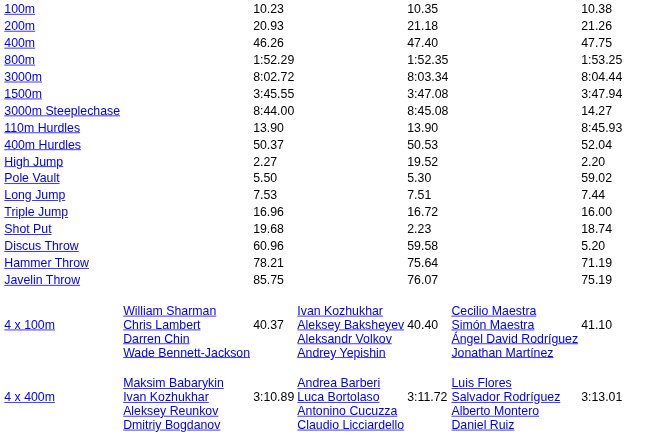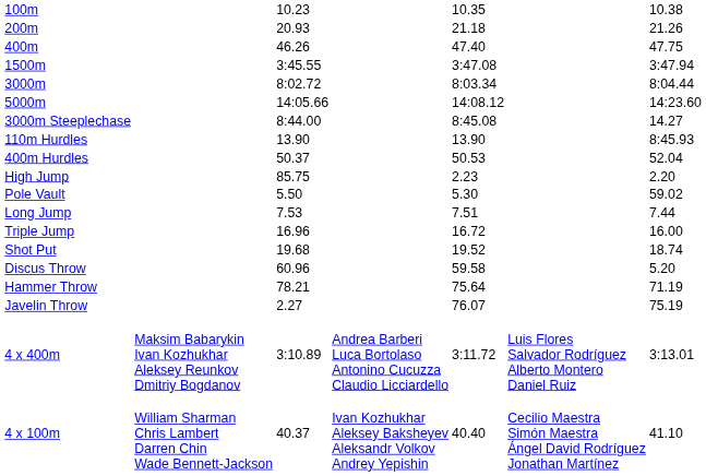 <table>
 <tr>
 <td><a href='#'>100m</a></td>
 <td></td>
 <td>10.23</td>
 <td></td>
 <td>10.35</td>
 <td></td>
 <td>10.38</td>
 </tr>
 <tr>
 <td><a href='#'>200m</a></td>
 <td></td>
 <td>20.93</td>
 <td></td>
 <td>21.18</td>
 <td></td>
 <td>21.26</td>
 </tr>
 <tr>
 <td><a href='#'>400m</a></td>
 <td></td>
 <td>46.26</td>
 <td></td>
 <td>47.40</td>
 <td></td>
 <td>47.75</td>
 </tr>
 <tr>
-<td><a href='#'>800m</a></td>
+<td><a href='#'>1500m</a></td>
 <td></td>
-<td>1:52.29</td>
+<td>3:45.55</td>
 <td></td>
-<td>1:52.35</td>
+<td>3:47.08</td>
 <td></td>
-<td>1:53.25</td>
+<td>3:47.94</td>
 </tr>
 <tr>
 <td><a href='#'>3000m</a></td>
 <td></td>
 <td>8:02.72</td>
 <td></td>
 <td>8:03.34</td>
 <td></td>
 <td>8:04.44</td>
 </tr>
 <tr>
-<td><a href='#'>1500m</a></td>
+<td><a href='#'>5000m</a></td>
 <td></td>
-<td>3:45.55</td>
+<td>14:05.66</td>
 <td></td>
-<td>3:47.08</td>
+<td>14:08.12</td>
 <td></td>
-<td>3:47.94</td>
+<td>14:23.60</td>
 </tr>
 <tr>
 <td><a href='#'>3000m Steeplechase</a></td>
 <td></td>
 <td>8:44.00</td>
 <td></td>
 <td>8:45.08</td>
 <td></td>
 <td>14.27</td>
 </tr>
 <tr>
 <td><a href='#'>110m Hurdles</a></td>
 <td></td>
 <td>13.90</td>
 <td></td>
 <td>13.90</td>
 <td></td>
 <td>8:45.93</td>
 </tr>
 <tr>
 <td><a href='#'>400m Hurdles</a></td>
 <td></td>
 <td>50.37</td>
 <td></td>
 <td>50.53</td>
 <td></td>
 <td>52.04</td>
 </tr>
 <tr>
 <td><a href='#'>High Jump</a></td>
 <td></td>
-<td>2.27</td>
+<td>85.75</td>
 <td></td>
-<td>19.52</td>
+<td>2.23</td>
 <td></td>
 <td>2.20</td>
 </tr>
 <tr>
 <td><a href='#'>Pole Vault</a></td>
 <td></td>
 <td>5.50</td>
 <td></td>
 <td>5.30</td>
 <td></td>
 <td>59.02</td>
 </tr>
 <tr>
 <td><a href='#'>Long Jump</a></td>
 <td></td>
 <td>7.53</td>
 <td></td>
 <td>7.51</td>
 <td></td>
 <td>7.44</td>
 </tr>
 <tr>
 <td><a href='#'>Triple Jump</a></td>
 <td></td>
 <td>16.96</td>
 <td></td>
 <td>16.72</td>
 <td></td>
 <td>16.00</td>
 </tr>
 <tr>
 <td><a href='#'>Shot Put</a></td>
 <td></td>
 <td>19.68</td>
 <td></td>
-<td>2.23</td>
+<td>19.52</td>
 <td></td>
 <td>18.74</td>
 </tr>
 <tr>
 <td><a href='#'>Discus Throw</a></td>
 <td></td>
 <td>60.96</td>
 <td></td>
 <td>59.58</td>
 <td></td>
 <td>5.20</td>
 </tr>
 <tr>
 <td><a href='#'>Hammer Throw</a></td>
 <td></td>
 <td>78.21</td>
 <td></td>
 <td>75.64</td>
 <td></td>
 <td>71.19</td>
 </tr>
 <tr>
 <td><a href='#'>Javelin Throw</a></td>
 <td></td>
-<td>85.75</td>
+<td>2.27</td>
 <td></td>
 <td>76.07</td>
 <td></td>
 <td>75.19</td>
+</tr>
+<tr>
+<td><a href='#'>4 x 400m</a></td>
+<td><br><a href='#'>Maksim Babarykin</a><br><a href='#'>Ivan Kozhukhar</a><br><a href='#'>Aleksey Reunkov</a><br><a href='#'>Dmitriy Bogdanov</a></td>
+<td>3:10.89</td>
+<td><br><a href='#'>Andrea Barberi</a><br><a href='#'>Luca Bortolaso</a><br><a href='#'>Antonino Cucuzza</a><br><a href='#'>Claudio Licciardello</a></td>
+<td>3:11.72</td>
+<td><br><a href='#'>Luis Flores</a><br><a href='#'>Salvador Rodríguez</a><br><a href='#'>Alberto Montero</a><br><a href='#'>Daniel Ruiz</a></td>
+<td>3:13.01</td>
 </tr>
 <tr>
 <td><a href='#'>4 x 100m</a></td>
 <td><br><a href='#'>William Sharman</a><br><a href='#'>Chris Lambert</a><br><a href='#'>Darren Chin</a><br><a href='#'>Wade Bennett-Jackson</a></td>
 <td>40.37</td>
 <td><br><a href='#'>Ivan Kozhukhar</a><br><a href='#'>Aleksey Baksheyev</a><br><a href='#'>Aleksandr Volkov</a><br><a href='#'>Andrey Yepishin</a></td>
 <td>40.40</td>
 <td><br><a href='#'>Cecilio Maestra</a><br><a href='#'>Simón Maestra</a><br><a href='#'>Ángel David Rodríguez</a><br><a href='#'>Jonathan Martínez</a></td>
 <td>41.10</td>
 </tr>
-<tr>
-<td><a href='#'>4 x 400m</a></td>
-<td><br><a href='#'>Maksim Babarykin</a><br><a href='#'>Ivan Kozhukhar</a><br><a href='#'>Aleksey Reunkov</a><br><a href='#'>Dmitriy Bogdanov</a></td>
-<td>3:10.89</td>
-<td><br><a href='#'>Andrea Barberi</a><br><a href='#'>Luca Bortolaso</a><br><a href='#'>Antonino Cucuzza</a><br><a href='#'>Claudio Licciardello</a></td>
-<td>3:11.72</td>
-<td><br><a href='#'>Luis Flores</a><br><a href='#'>Salvador Rodríguez</a><br><a href='#'>Alberto Montero</a><br><a href='#'>Daniel Ruiz</a></td>
-<td>3:13.01</td>
-</tr>
 </table>
